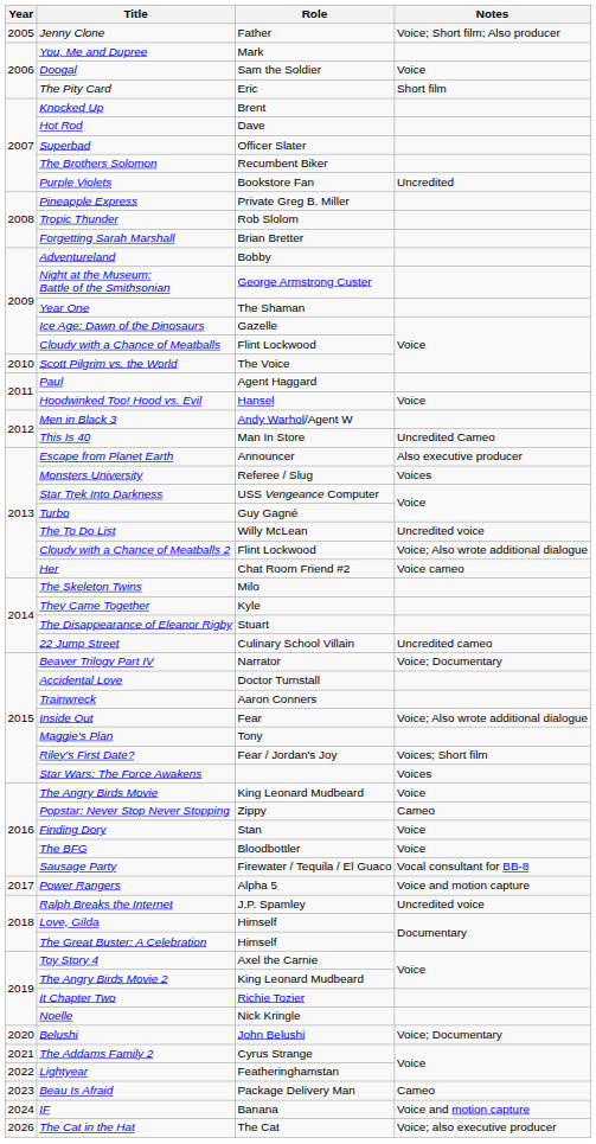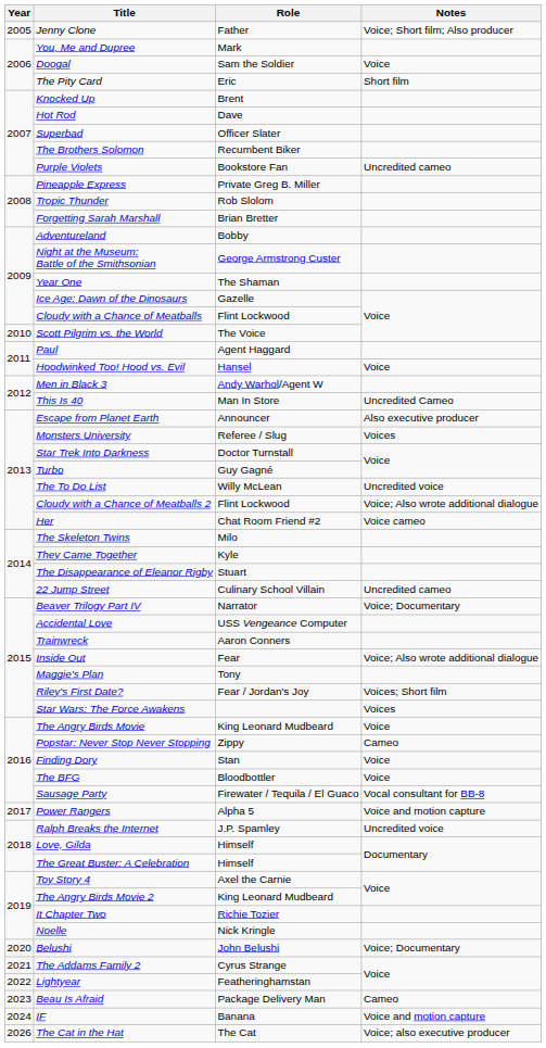 <table class="wikitable sortable">
 <tr>
 <th>Year</th>
 <th>Title</th>
 <th>Role</th>
 <th>Notes</th>
 </tr>
 <tr>
 <td>2005</td>
 <td><em>Jenny Clone</em></td>
 <td>Father</td>
 <td>Voice; Short film; Also producer</td>
 </tr>
 <tr>
 <td rowspan="3">2006</td>
 <td><em><a href='#'>You, Me and Dupree</a></em></td>
 <td>Mark</td>
 <td></td>
 </tr>
 <tr>
 <td><em><a href='#'>Doogal</a></em></td>
 <td>Sam the Soldier</td>
 <td>Voice</td>
 </tr>
 <tr>
 <td><em>The Pity Card</em></td>
 <td>Eric</td>
 <td>Short film</td>
 </tr>
 <tr>
 <td rowspan="5">2007</td>
 <td><em><a href='#'>Knocked Up</a></em></td>
 <td>Brent</td>
 <td></td>
 </tr>
 <tr>
 <td><em><a href='#'>Hot Rod</a></em></td>
 <td>Dave</td>
 <td></td>
 </tr>
 <tr>
 <td><em><a href='#'>Superbad</a></em></td>
 <td>Officer Slater</td>
 <td></td>
 </tr>
 <tr>
 <td><em><a href='#'>The Brothers Solomon</a></em></td>
 <td>Recumbent Biker</td>
 <td></td>
 </tr>
 <tr>
 <td><em><a href='#'>Purple Violets</a></em></td>
 <td>Bookstore Fan</td>
-<td>Uncredited</td>
+<td>Uncredited cameo</td>
 </tr>
 <tr>
 <td rowspan="3">2008</td>
 <td><em><a href='#'>Pineapple Express</a></em></td>
 <td>Private Greg B. Miller</td>
 <td></td>
 </tr>
 <tr>
 <td><em><a href='#'>Tropic Thunder</a></em></td>
 <td>Rob Slolom</td>
 <td></td>
 </tr>
 <tr>
 <td><em><a href='#'>Forgetting Sarah Marshall</a></em></td>
 <td>Brian Bretter</td>
 <td></td>
 </tr>
 <tr>
 <td rowspan="5">2009</td>
 <td><em><a href='#'>Adventureland</a></em></td>
 <td>Bobby</td>
 <td></td>
 </tr>
 <tr>
 <td><em><a href='#'>Night at the Museum: <br> Battle of the Smithsonian</a></em></td>
 <td><a href='#'>George Armstrong Custer</a></td>
 <td></td>
 </tr>
 <tr>
 <td><em><a href='#'>Year One</a></em></td>
 <td>The Shaman</td>
 <td></td>
 </tr>
 <tr>
 <td><em><a href='#'>Ice Age: Dawn of the Dinosaurs</a></em></td>
 <td>Gazelle</td>
 <td rowspan="3">Voice</td>
 </tr>
 <tr>
 <td><em><a href='#'>Cloudy with a Chance of Meatballs</a></em></td>
 <td>Flint Lockwood</td>
 </tr>
 <tr>
 <td>2010</td>
 <td><em><a href='#'>Scott Pilgrim vs. the World</a></em></td>
 <td>The Voice</td>
 </tr>
 <tr>
 <td rowspan="2">2011</td>
 <td><em><a href='#'>Paul</a></em></td>
 <td>Agent Haggard</td>
 <td></td>
 </tr>
 <tr>
 <td><em><a href='#'>Hoodwinked Too! Hood vs. Evil</a></em></td>
 <td><a href='#'>Hansel</a></td>
 <td>Voice</td>
 </tr>
 <tr>
 <td rowspan="2">2012</td>
 <td><em><a href='#'>Men in Black 3</a></em></td>
 <td><a href='#'>Andy Warhol</a>/Agent W</td>
 <td></td>
 </tr>
 <tr>
 <td><em><a href='#'>This Is 40</a></em></td>
 <td>Man In Store</td>
 <td>Uncredited Cameo</td>
 </tr>
 <tr>
 <td rowspan="7">2013</td>
 <td><em><a href='#'>Escape from Planet Earth</a></em></td>
 <td>Announcer</td>
 <td>Also executive producer</td>
 </tr>
 <tr>
 <td><em><a href='#'>Monsters University</a></em></td>
 <td>Referee / Slug</td>
 <td>Voices</td>
 </tr>
 <tr>
 <td><em><a href='#'>Star Trek Into Darkness</a></em></td>
-<td>USS <em>Vengeance</em> Computer</td>
+<td>Doctor Turnstall</td>
 <td rowspan="2">Voice</td>
 </tr>
 <tr>
 <td><em><a href='#'>Turbo</a></em></td>
 <td>Guy Gagné</td>
 </tr>
 <tr>
 <td><em><a href='#'>The To Do List</a></em></td>
 <td>Willy McLean</td>
 <td>Uncredited voice</td>
 </tr>
 <tr>
 <td><em><a href='#'>Cloudy with a Chance of Meatballs 2</a></em></td>
 <td>Flint Lockwood</td>
 <td>Voice; Also wrote additional dialogue</td>
 </tr>
 <tr>
 <td><em><a href='#'>Her</a></em></td>
 <td>Chat Room Friend #2</td>
 <td>Voice cameo</td>
 </tr>
 <tr>
 <td rowspan="4">2014</td>
 <td><em><a href='#'>The Skeleton Twins</a></em></td>
 <td>Milo</td>
 <td></td>
 </tr>
 <tr>
 <td><em><a href='#'>They Came Together</a></em></td>
 <td>Kyle</td>
 <td></td>
 </tr>
 <tr>
 <td><em><a href='#'>The Disappearance of Eleanor Rigby</a></em></td>
 <td>Stuart</td>
 <td></td>
 </tr>
 <tr>
 <td><em><a href='#'>22 Jump Street</a></em></td>
 <td>Culinary School Villain</td>
 <td>Uncredited cameo</td>
 </tr>
 <tr>
 <td rowspan="7">2015</td>
 <td><em><a href='#'>Beaver Trilogy Part IV</a></em></td>
 <td>Narrator</td>
 <td>Voice; Documentary</td>
 </tr>
 <tr>
 <td><em><a href='#'>Accidental Love</a></em></td>
-<td>Doctor Turnstall</td>
+<td>USS <em>Vengeance</em> Computer</td>
 <td></td>
 </tr>
 <tr>
 <td><em><a href='#'>Trainwreck</a></em></td>
 <td>Aaron Conners</td>
 <td></td>
 </tr>
 <tr>
 <td><em><a href='#'>Inside Out</a></em></td>
 <td>Fear</td>
 <td>Voice; Also wrote additional dialogue</td>
 </tr>
 <tr>
 <td><em><a href='#'>Maggie's Plan</a></em></td>
 <td>Tony</td>
 <td></td>
 </tr>
 <tr>
 <td><em><a href='#'>Riley's First Date?</a></em></td>
 <td>Fear / Jordan's Joy</td>
 <td>Voices; Short film</td>
 </tr>
 <tr>
 <td><em><a href='#'>Star Wars: The Force Awakens</a></em></td>
 <td></td>
 <td>Voices</td>
 </tr>
 <tr>
 <td rowspan="5">2016</td>
 <td><em><a href='#'>The Angry Birds Movie</a></em></td>
 <td>King Leonard Mudbeard</td>
 <td>Voice</td>
 </tr>
 <tr>
 <td><em><a href='#'>Popstar: Never Stop Never Stopping</a></em></td>
 <td>Zippy</td>
 <td>Cameo</td>
 </tr>
 <tr>
 <td><em><a href='#'>Finding Dory</a></em></td>
 <td>Stan</td>
 <td>Voice</td>
 </tr>
 <tr>
 <td><em><a href='#'>The BFG</a></em></td>
 <td>Bloodbottler</td>
 <td>Voice</td>
 </tr>
 <tr>
 <td><em><a href='#'>Sausage Party</a></em></td>
 <td>Firewater / Tequila / El Guaco</td>
 <td>Vocal consultant for <a href='#'>BB-8</a></td>
 </tr>
 <tr>
 <td>2017</td>
 <td><em><a href='#'>Power Rangers</a></em></td>
 <td>Alpha 5</td>
 <td>Voice and motion capture</td>
 </tr>
 <tr>
 <td rowspan="3">2018</td>
 <td><em><a href='#'>Ralph Breaks the Internet</a></em></td>
 <td>J.P. Spamley</td>
 <td>Uncredited voice</td>
 </tr>
 <tr>
 <td><em><a href='#'>Love, Gilda</a></em></td>
 <td>Himself</td>
 <td rowspan="2">Documentary</td>
 </tr>
 <tr>
 <td><em><a href='#'>The Great Buster: A Celebration</a></em></td>
 <td>Himself</td>
 </tr>
 <tr>
 <td rowspan="4">2019</td>
 <td><em><a href='#'>Toy Story 4</a></em></td>
 <td>Axel the Carnie</td>
 <td rowspan="2">Voice</td>
 </tr>
 <tr>
 <td><em><a href='#'>The Angry Birds Movie 2</a></em></td>
 <td>King Leonard Mudbeard</td>
 </tr>
 <tr>
 <td><em><a href='#'>It Chapter Two</a></em></td>
 <td><a href='#'>Richie Tozier</a></td>
 <td></td>
 </tr>
 <tr>
 <td><em><a href='#'>Noelle</a></em></td>
 <td>Nick Kringle</td>
 <td></td>
 </tr>
 <tr>
 <td>2020</td>
 <td><em><a href='#'>Belushi</a></em></td>
 <td><a href='#'>John Belushi</a></td>
 <td>Voice; Documentary</td>
 </tr>
 <tr>
 <td>2021</td>
 <td><em><a href='#'>The Addams Family 2</a></em></td>
 <td>Cyrus Strange</td>
 <td rowspan="2">Voice</td>
 </tr>
 <tr>
 <td>2022</td>
 <td><em><a href='#'>Lightyear</a></em></td>
 <td>Featheringhamstan</td>
 </tr>
 <tr>
 <td>2023</td>
 <td><em><a href='#'>Beau Is Afraid</a></em></td>
 <td>Package Delivery Man</td>
 <td>Cameo</td>
 </tr>
 <tr>
 <td>2024</td>
 <td><em><a href='#'>IF</a></em></td>
 <td>Banana</td>
 <td>Voice and <a href='#'>motion capture</a></td>
 </tr>
 <tr>
 <td>2026</td>
 <td><em><a href='#'>The Cat in the Hat</a></em></td>
 <td>The Cat</td>
 <td>Voice; also executive producer</td>
 </tr>
 </table>
